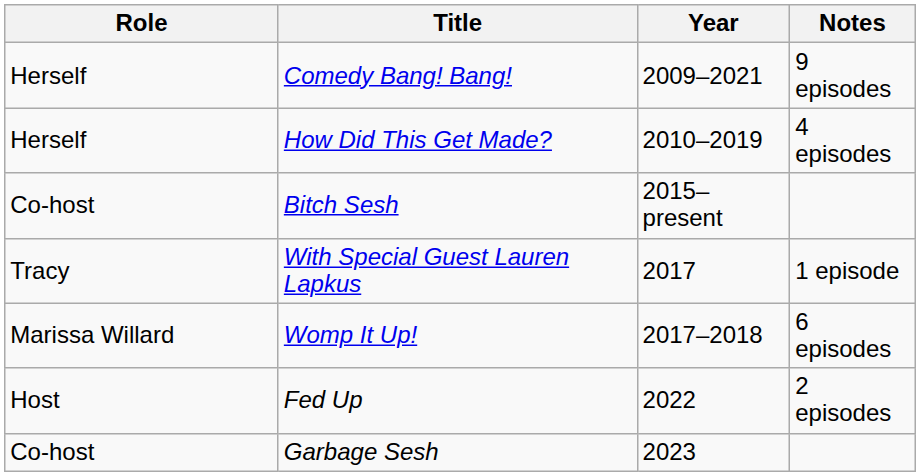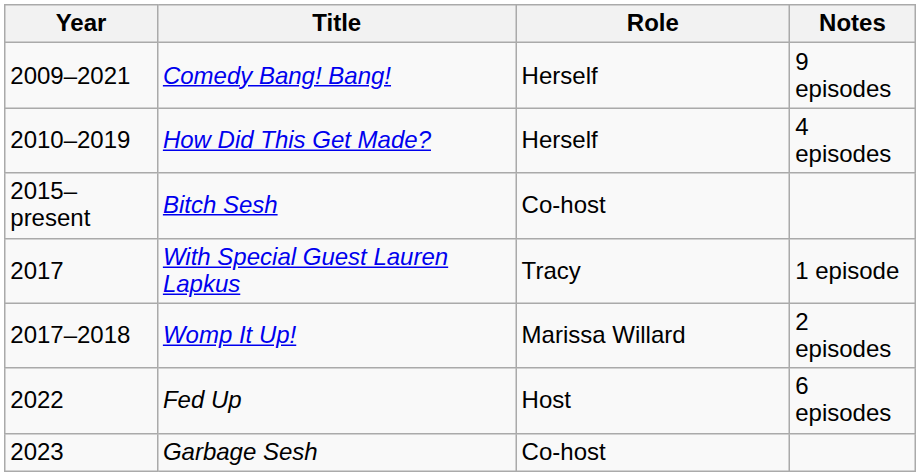 <table class="wikitable">
 <tr>
+<th>Year</th>
+<th>Title</th>
 <th width="175px">Role</th>
-<th>Title</th>
-<th>Year</th>
 <th>Notes</th>
 </tr>
 <tr>
+<td>2009–2021</td>
+<td><em><a href='#'>Comedy Bang! Bang!</a></em></td>
 <td>Herself</td>
-<td><em><a href='#'>Comedy Bang! Bang!</a></em></td>
-<td>2009–2021</td>
 <td>9 episodes</td>
 </tr>
 <tr>
+<td>2010–2019</td>
+<td><em><a href='#'>How Did This Get Made?</a></em></td>
 <td>Herself</td>
-<td><em><a href='#'>How Did This Get Made?</a></em></td>
-<td>2010–2019</td>
 <td>4 episodes</td>
 </tr>
 <tr>
+<td>2015–present</td>
+<td><em><a href='#'>Bitch Sesh</a></em></td>
 <td>Co-host</td>
-<td><em><a href='#'>Bitch Sesh</a></em></td>
-<td>2015–present</td>
 <td></td>
 </tr>
 <tr>
+<td>2017</td>
+<td><em><a href='#'>With Special Guest Lauren Lapkus</a></em></td>
 <td>Tracy</td>
-<td><em><a href='#'>With Special Guest Lauren Lapkus</a></em></td>
-<td>2017</td>
 <td>1 episode</td>
 </tr>
 <tr>
+<td>2017–2018</td>
+<td><em><a href='#'>Womp It Up!</a></em></td>
 <td>Marissa Willard</td>
-<td><em><a href='#'>Womp It Up!</a></em></td>
-<td>2017–2018</td>
+<td>2 episodes</td>
+</tr>
+<tr>
+<td>2022</td>
+<td><em>Fed Up</em></td>
+<td>Host</td>
 <td>6 episodes</td>
 </tr>
 <tr>
-<td>Host</td>
-<td><em>Fed Up</em></td>
-<td>2022</td>
-<td>2 episodes</td>
-</tr>
-<tr>
+<td>2023</td>
+<td><em>Garbage Sesh</em></td>
 <td>Co-host</td>
-<td><em>Garbage Sesh</em></td>
-<td>2023</td>
 <td></td>
 </tr>
 </table>
